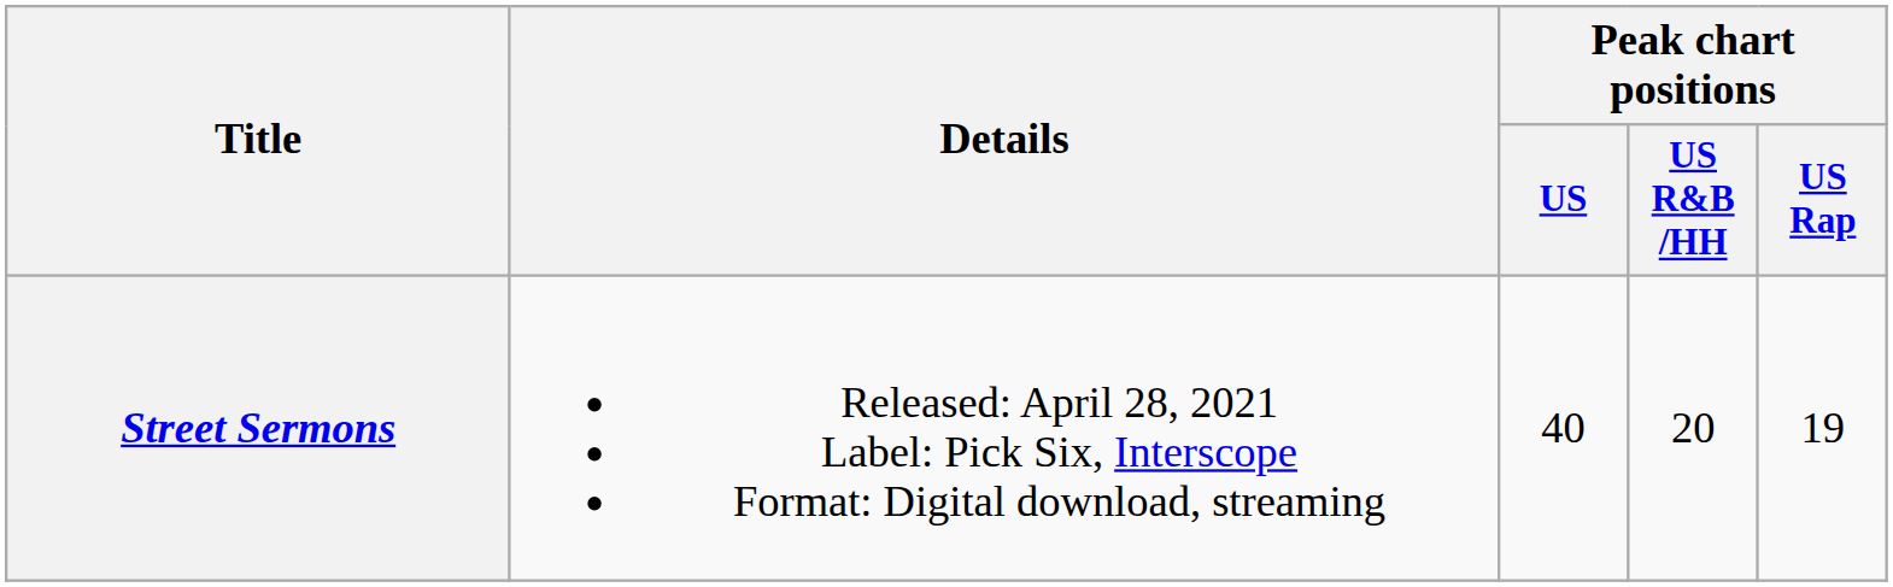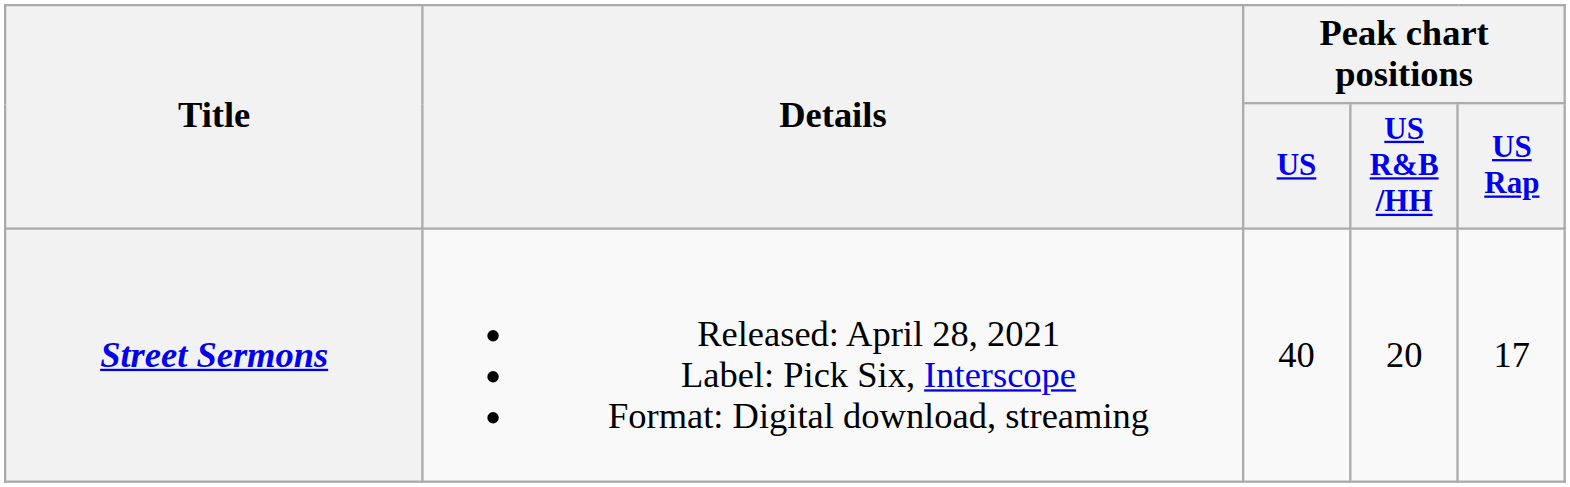 <table class="wikitable plainrowheaders" style="text-align:center;">
 <tr>
 <th scope="col" rowspan="2" style="width:11em;">Title</th>
 <th scope="col" rowspan="2" style="width:22em;">Details</th>
 <th scope="col" colspan="3">Peak chart positions</th>
 </tr>
 <tr>
 <th scope="col" style="width:3em;font-size:85%;"><a href='#'>US</a><br></th>
 <th scope="col" style="width:3em;font-size:85%;"><a href='#'>US R&B<br>/HH</a><br></th>
 <th scope="col" style="width:3em;font-size:85%;"><a href='#'>US Rap</a><br></th>
 </tr>
 <tr>
 <th scope="row"><em><a href='#'>Street Sermons</a></em></th>
 <td><br><ul><li>Released: April 28, 2021</li><li>Label: Pick Six, <a href='#'>Interscope</a></li><li>Format: Digital download, streaming</li></ul></td>
 <td>40</td>
 <td>20</td>
-<td>19</td>
+<td>17</td>
 </tr>
 </table>
